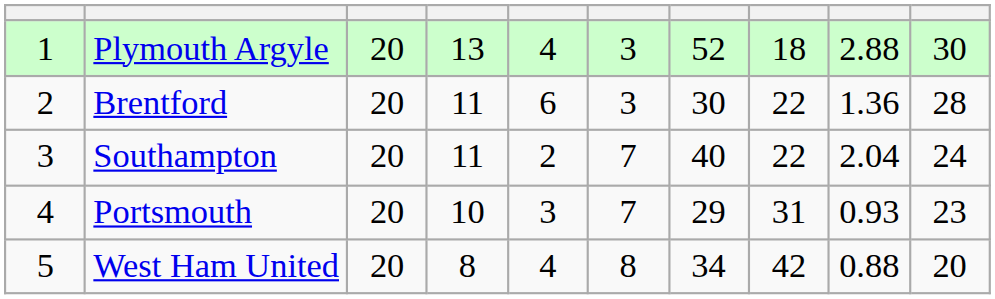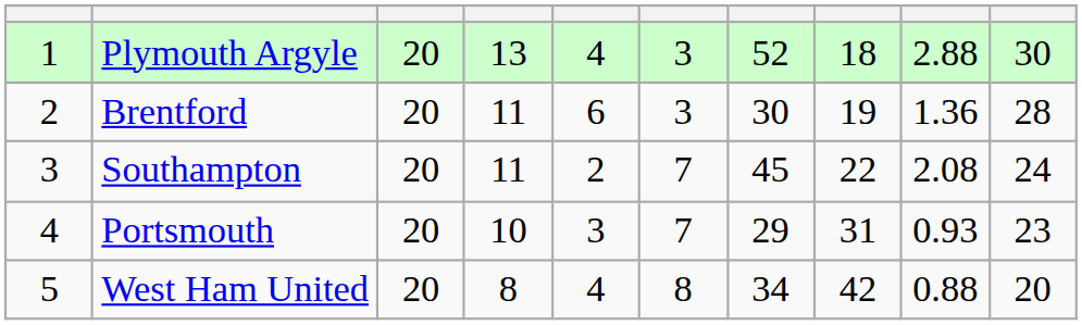 <table class="wikitable" style="text-align: center;">
 <tr>
 <th width=30></th>
 <th></th>
 <th width=30></th>
 <th width=30></th>
 <th width=30></th>
 <th width=30></th>
 <th width=30></th>
 <th width=30></th>
 <th width=30></th>
 <th width=30></th>
 </tr>
 <tr bgcolor=#CCFFCC>
 <td>1</td>
 <td align=left><a href='#'>Plymouth Argyle</a></td>
 <td>20</td>
 <td>13</td>
 <td>4</td>
 <td>3</td>
 <td>52</td>
 <td>18</td>
 <td>2.88</td>
 <td>30</td>
 </tr>
 <tr>
 <td>2</td>
 <td align=left><a href='#'>Brentford</a></td>
 <td>20</td>
 <td>11</td>
 <td>6</td>
 <td>3</td>
 <td>30</td>
-<td>22</td>
+<td>19</td>
 <td>1.36</td>
 <td>28</td>
 </tr>
 <tr>
 <td>3</td>
 <td align=left><a href='#'>Southampton</a></td>
 <td>20</td>
 <td>11</td>
 <td>2</td>
 <td>7</td>
-<td>40</td>
+<td>45</td>
 <td>22</td>
-<td>2.04</td>
+<td>2.08</td>
 <td>24</td>
 </tr>
 <tr>
 <td>4</td>
 <td align=left><a href='#'>Portsmouth</a></td>
 <td>20</td>
 <td>10</td>
 <td>3</td>
 <td>7</td>
 <td>29</td>
 <td>31</td>
 <td>0.93</td>
 <td>23</td>
 </tr>
 <tr>
 <td>5</td>
 <td align=left><a href='#'>West Ham United</a></td>
 <td>20</td>
 <td>8</td>
 <td>4</td>
 <td>8</td>
 <td>34</td>
 <td>42</td>
 <td>0.88</td>
 <td>20</td>
 </tr>
 </table>
